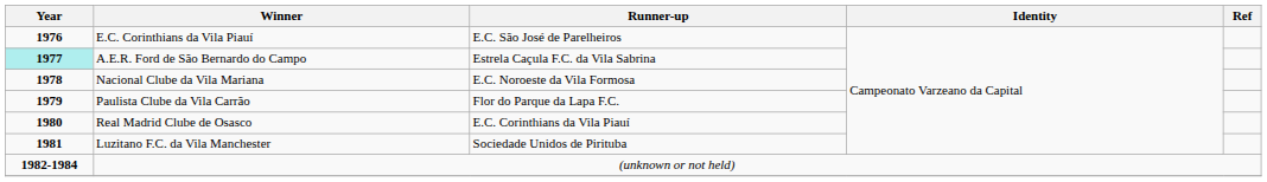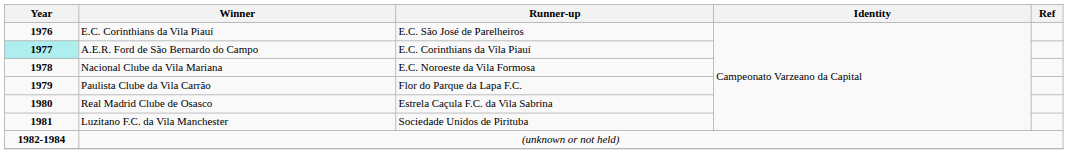 <table class="wikitable sortable" style="width:88%; font-size:90%">
 <tr>
 <th width="7%"><strong>Year</strong></th>
 <th width="30%"><strong>Winner</strong></th>
 <th width="30%"><strong>Runner-up</strong></th>
 <th width="30%"><strong>Identity</strong></th>
 <th width="5%"><strong>Ref</strong></th>
 </tr>
 <tr>
 <td align="center"><strong>1976</strong></td>
 <td>E.C. Corinthians da Vila Piauí</td>
 <td>E.C. São José de Parelheiros</td>
 <td rowspan="6">Campeonato Varzeano da Capital</td>
 <td></td>
 </tr>
 <tr>
 <td align="center" style="background: paleturquoise;"><strong>1977</strong></td>
 <td>A.E.R. Ford de São Bernardo do Campo</td>
-<td>Estrela Caçula F.C. da Vila Sabrina</td>
+<td>E.C. Corinthians da Vila Piauí</td>
 <td></td>
 </tr>
 <tr>
 <td align="center"><strong>1978</strong></td>
 <td>Nacional Clube da Vila Mariana</td>
 <td>E.C. Noroeste da Vila Formosa</td>
 <td></td>
 </tr>
 <tr>
 <td align="center"><strong>1979</strong></td>
 <td>Paulista Clube da Vila Carrão</td>
 <td>Flor do Parque da Lapa F.C.</td>
 <td></td>
 </tr>
 <tr>
 <td align="center"><strong>1980</strong></td>
 <td>Real Madrid Clube de Osasco</td>
-<td>E.C. Corinthians da Vila Piauí</td>
+<td>Estrela Caçula F.C. da Vila Sabrina</td>
 <td></td>
 </tr>
 <tr>
 <td align="center"><strong>1981</strong></td>
 <td>Luzitano F.C. da Vila Manchester</td>
 <td>Sociedade Unidos de Pirituba</td>
 <td></td>
 </tr>
 <tr>
 <td align="center"><strong>1982-1984</strong></td>
 <td colspan="4" align="center"><em>(unknown or not held)</em></td>
 </tr>
 <tr>
 </tr>
 </table>
